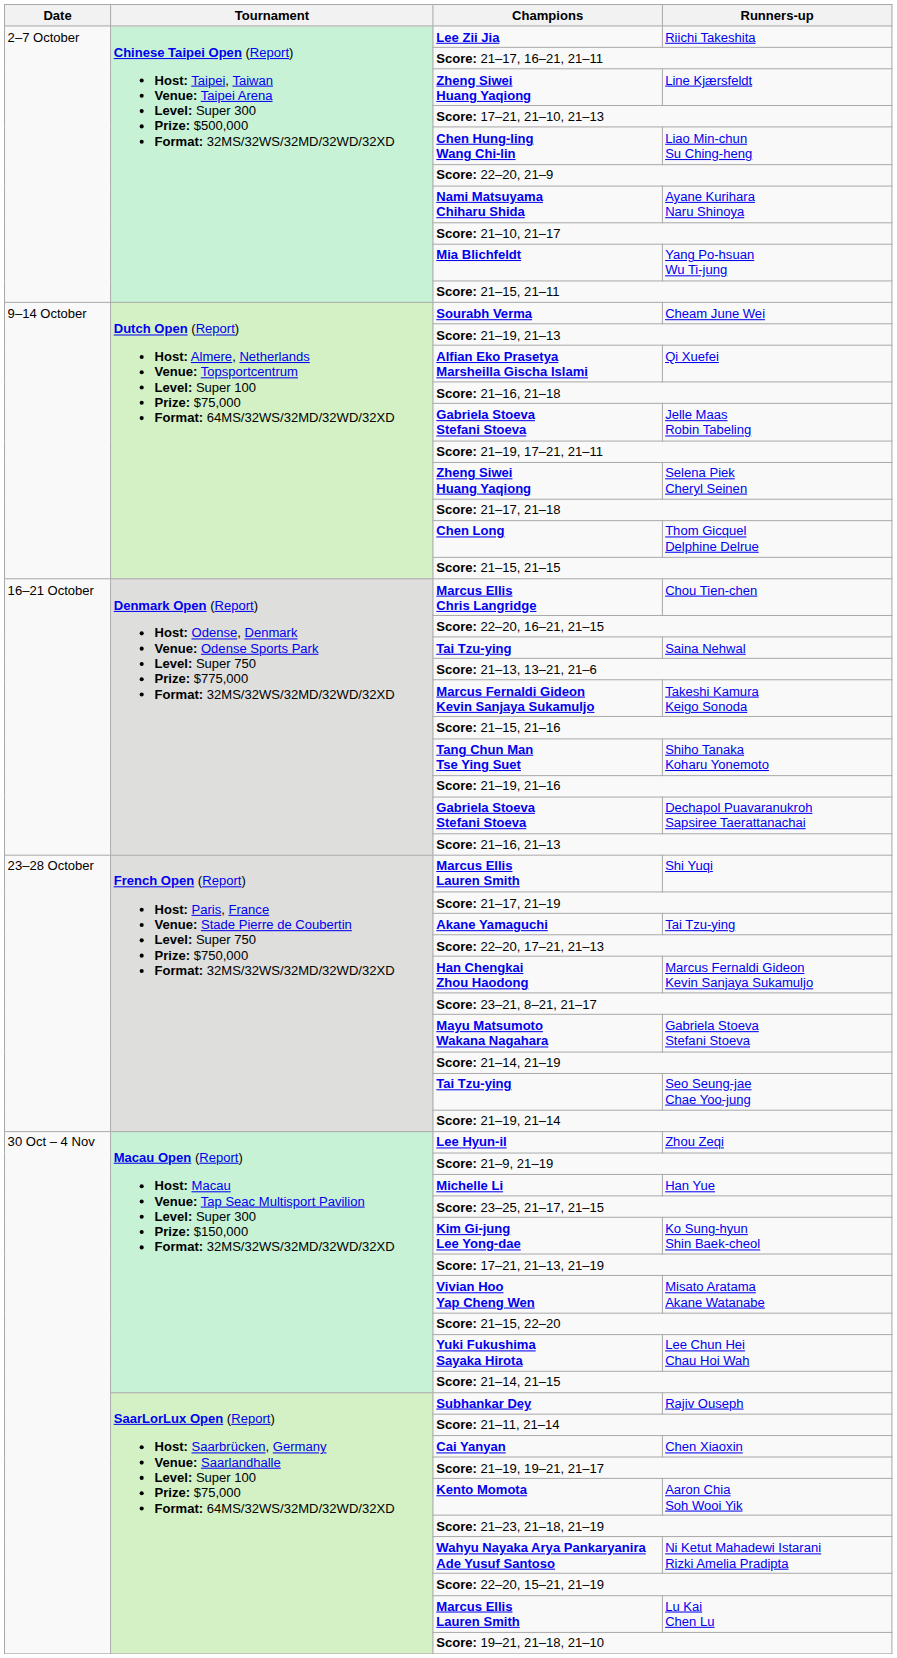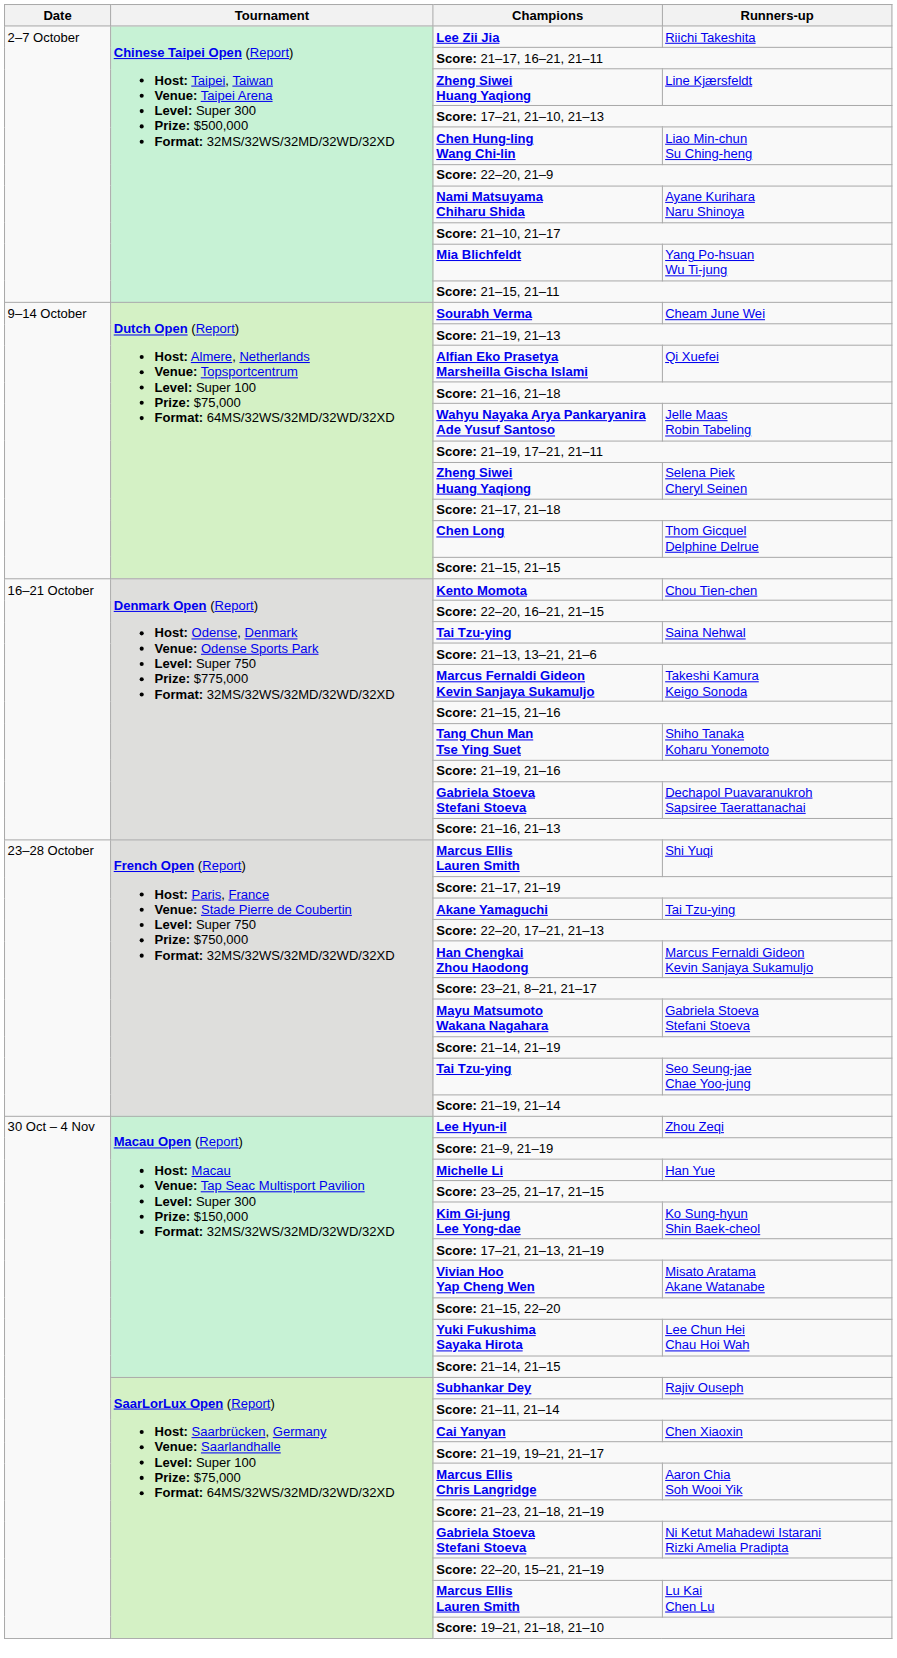 <table class=wikitable style=font-size:80%>
 <tr>
 <th width=110>Date</th>
 <th width=330>Tournament</th>
 <th width=250>Champions</th>
 <th width=250>Runners-up</th>
 </tr>
 <tr valign=top>
 <td rowspan=10>2–7 October</td>
 <td style="background:#C7F2D5;" rowspan="10"><br><strong><a href='#'>Chinese Taipei Open</a></strong> (<a href='#'>Report</a>)<ul><li><strong>Host:</strong> <a href='#'>Taipei</a>, <a href='#'>Taiwan</a></li><li><strong>Venue:</strong> <a href='#'>Taipei Arena</a></li><li><strong>Level:</strong> Super 300</li><li><strong>Prize:</strong> $500,000</li><li><strong>Format:</strong> 32MS/32WS/32MD/32WD/32XD</li></ul></td>
 <td><strong> <a href='#'>Lee Zii Jia</a></strong></td>
 <td> <a href='#'>Riichi Takeshita</a></td>
 </tr>
 <tr>
 <td colspan=2><strong>Score:</strong> 21–17, 16–21, 21–11</td>
 </tr>
 <tr valign=top>
 <td><strong> <a href='#'>Zheng Siwei</a><br> <a href='#'>Huang Yaqiong</a></strong></td>
 <td> <a href='#'>Line Kjærsfeldt</a></td>
 </tr>
 <tr>
 <td colspan=2><strong>Score:</strong> 17–21, 21–10, 21–13</td>
 </tr>
 <tr valign=top>
 <td><strong> <a href='#'>Chen Hung-ling</a><br> <a href='#'>Wang Chi-lin</a></strong></td>
 <td> <a href='#'>Liao Min-chun</a><br> <a href='#'>Su Ching-heng</a></td>
 </tr>
 <tr>
 <td colspan=2><strong>Score:</strong> 22–20, 21–9</td>
 </tr>
 <tr valign=top>
 <td><strong> <a href='#'>Nami Matsuyama</a><br> <a href='#'>Chiharu Shida</a></strong></td>
 <td> <a href='#'>Ayane Kurihara</a><br> <a href='#'>Naru Shinoya</a></td>
 </tr>
 <tr>
 <td colspan=2><strong>Score:</strong> 21–10, 21–17</td>
 </tr>
 <tr valign=top>
 <td><strong> <a href='#'>Mia Blichfeldt</a></strong></td>
 <td> <a href='#'>Yang Po-hsuan</a><br> <a href='#'>Wu Ti-jung</a></td>
 </tr>
 <tr>
 <td colspan=2><strong>Score:</strong> 21–15, 21–11</td>
 </tr>
 <tr valign=top>
 <td rowspan=10>9–14 October</td>
 <td style="background:#D4F1C5;" rowspan="10"><br><strong><a href='#'>Dutch Open</a></strong> (<a href='#'>Report</a>)<ul><li><strong>Host:</strong> <a href='#'>Almere</a>, <a href='#'>Netherlands</a></li><li><strong>Venue:</strong> <a href='#'>Topsportcentrum</a></li><li><strong>Level:</strong> Super 100</li><li><strong>Prize:</strong> $75,000</li><li><strong>Format:</strong> 64MS/32WS/32MD/32WD/32XD</li></ul></td>
 <td><strong> <a href='#'>Sourabh Verma</a></strong></td>
 <td> <a href='#'>Cheam June Wei</a></td>
 </tr>
 <tr>
 <td colspan=2><strong>Score:</strong> 21–19, 21–13</td>
 </tr>
 <tr valign=top>
 <td><strong> <a href='#'>Alfian Eko Prasetya</a><br> <a href='#'>Marsheilla Gischa Islami</a></strong></td>
 <td> <a href='#'>Qi Xuefei</a></td>
 </tr>
 <tr>
 <td colspan=2><strong>Score:</strong> 21–16, 21–18</td>
 </tr>
 <tr valign=top>
-<td><strong> <a href='#'>Gabriela Stoeva</a><br> <a href='#'>Stefani Stoeva</a></strong></td>
+<td><strong> <a href='#'>Wahyu Nayaka Arya Pankaryanira</a><br> <a href='#'>Ade Yusuf Santoso</a></strong></td>
 <td> <a href='#'>Jelle Maas</a><br> <a href='#'>Robin Tabeling</a></td>
 </tr>
 <tr>
 <td colspan=2><strong>Score:</strong> 21–19, 17–21, 21–11</td>
 </tr>
 <tr valign=top>
 <td><strong> <a href='#'>Zheng Siwei</a><br> <a href='#'>Huang Yaqiong</a></strong></td>
 <td> <a href='#'>Selena Piek</a><br> <a href='#'>Cheryl Seinen</a></td>
 </tr>
 <tr>
 <td colspan=2><strong>Score:</strong> 21–17, 21–18</td>
 </tr>
 <tr valign=top>
 <td><strong> <a href='#'>Chen Long</a></strong></td>
 <td> <a href='#'>Thom Gicquel</a><br> <a href='#'>Delphine Delrue</a></td>
 </tr>
 <tr>
 <td colspan=2><strong>Score:</strong> 21–15, 21–15</td>
 </tr>
 <tr valign=top>
 <td rowspan=10>16–21 October</td>
 <td style="background:#DEDEDC;" rowspan="10"><br><strong><a href='#'>Denmark Open</a></strong> (<a href='#'>Report</a>)<ul><li><strong>Host:</strong> <a href='#'>Odense</a>, <a href='#'>Denmark</a></li><li><strong>Venue:</strong> <a href='#'>Odense Sports Park</a></li><li><strong>Level:</strong> Super 750</li><li><strong>Prize:</strong> $775,000</li><li><strong>Format:</strong> 32MS/32WS/32MD/32WD/32XD</li></ul></td>
-<td><strong> <a href='#'>Marcus Ellis</a><br> <a href='#'>Chris Langridge</a></strong></td>
+<td><strong> <a href='#'>Kento Momota</a></strong></td>
 <td> <a href='#'>Chou Tien-chen</a></td>
 </tr>
 <tr>
 <td colspan=2><strong>Score:</strong> 22–20, 16–21, 21–15</td>
 </tr>
 <tr valign=top>
 <td><strong> <a href='#'>Tai Tzu-ying</a></strong></td>
 <td> <a href='#'>Saina Nehwal</a></td>
 </tr>
 <tr>
 <td colspan=2><strong>Score:</strong> 21–13, 13–21, 21–6</td>
 </tr>
 <tr valign=top>
 <td><strong> <a href='#'>Marcus Fernaldi Gideon</a><br> <a href='#'>Kevin Sanjaya Sukamuljo</a></strong></td>
 <td> <a href='#'>Takeshi Kamura</a><br> <a href='#'>Keigo Sonoda</a></td>
 </tr>
 <tr>
 <td colspan=2><strong>Score:</strong> 21–15, 21–16</td>
 </tr>
 <tr valign=top>
 <td><strong> <a href='#'>Tang Chun Man</a><br> <a href='#'>Tse Ying Suet</a></strong></td>
 <td> <a href='#'>Shiho Tanaka</a><br> <a href='#'>Koharu Yonemoto</a></td>
 </tr>
 <tr>
 <td colspan=2><strong>Score:</strong> 21–19, 21–16</td>
 </tr>
 <tr valign=top>
 <td><strong> <a href='#'>Gabriela Stoeva</a><br> <a href='#'>Stefani Stoeva</a></strong></td>
 <td> <a href='#'>Dechapol Puavaranukroh</a><br> <a href='#'>Sapsiree Taerattanachai</a></td>
 </tr>
 <tr>
 <td colspan=2><strong>Score:</strong> 21–16, 21–13</td>
 </tr>
 <tr valign=top>
 <td rowspan=10>23–28 October</td>
 <td style="background:#DEDEDC;" rowspan="10"><br><strong><a href='#'>French Open</a></strong> (<a href='#'>Report</a>)<ul><li><strong>Host:</strong> <a href='#'>Paris</a>, <a href='#'>France</a></li><li><strong>Venue:</strong> <a href='#'>Stade Pierre de Coubertin</a></li><li><strong>Level:</strong> Super 750</li><li><strong>Prize:</strong> $750,000</li><li><strong>Format:</strong> 32MS/32WS/32MD/32WD/32XD</li></ul></td>
 <td><strong> <a href='#'>Marcus Ellis</a><br> <a href='#'>Lauren Smith</a></strong></td>
 <td> <a href='#'>Shi Yuqi</a></td>
 </tr>
 <tr>
 <td colspan=2><strong>Score:</strong> 21–17, 21–19</td>
 </tr>
 <tr valign=top>
 <td><strong> <a href='#'>Akane Yamaguchi</a></strong></td>
 <td> <a href='#'>Tai Tzu-ying</a></td>
 </tr>
 <tr>
 <td colspan=2><strong>Score:</strong> 22–20, 17–21, 21–13</td>
 </tr>
 <tr valign=top>
 <td><strong> <a href='#'>Han Chengkai</a><br> <a href='#'>Zhou Haodong</a></strong></td>
 <td> <a href='#'>Marcus Fernaldi Gideon</a><br> <a href='#'>Kevin Sanjaya Sukamuljo</a></td>
 </tr>
 <tr>
 <td colspan=2><strong>Score:</strong> 23–21, 8–21, 21–17</td>
 </tr>
 <tr valign=top>
 <td><strong> <a href='#'>Mayu Matsumoto</a><br> <a href='#'>Wakana Nagahara</a></strong></td>
 <td> <a href='#'>Gabriela Stoeva</a><br> <a href='#'>Stefani Stoeva</a></td>
 </tr>
 <tr>
 <td colspan=2><strong>Score:</strong> 21–14, 21–19</td>
 </tr>
 <tr valign=top>
 <td><strong> <a href='#'>Tai Tzu-ying</a></strong></td>
 <td> <a href='#'>Seo Seung-jae</a><br> <a href='#'>Chae Yoo-jung</a></td>
 </tr>
 <tr>
 <td colspan=2><strong>Score:</strong> 21–19, 21–14</td>
 </tr>
 <tr valign=top>
 <td rowspan=20>30 Oct – 4 Nov</td>
 <td style="background:#C7F2D5;" rowspan="10"><br><strong><a href='#'>Macau Open</a></strong> (<a href='#'>Report</a>)<ul><li><strong>Host:</strong> <a href='#'>Macau</a></li><li><strong>Venue:</strong> <a href='#'>Tap Seac Multisport Pavilion</a></li><li><strong>Level:</strong> Super 300</li><li><strong>Prize:</strong> $150,000</li><li><strong>Format:</strong> 32MS/32WS/32MD/32WD/32XD</li></ul></td>
 <td><strong> <a href='#'>Lee Hyun-il</a></strong></td>
 <td> <a href='#'>Zhou Zeqi</a></td>
 </tr>
 <tr>
 <td colspan=2><strong>Score:</strong> 21–9, 21–19</td>
 </tr>
 <tr valign=top>
 <td><strong> <a href='#'>Michelle Li</a></strong></td>
 <td> <a href='#'>Han Yue</a></td>
 </tr>
 <tr>
 <td colspan=2><strong>Score:</strong> 23–25, 21–17, 21–15</td>
 </tr>
 <tr valign=top>
 <td><strong> <a href='#'>Kim Gi-jung</a><br> <a href='#'>Lee Yong-dae</a></strong></td>
 <td> <a href='#'>Ko Sung-hyun</a><br> <a href='#'>Shin Baek-cheol</a></td>
 </tr>
 <tr>
 <td colspan=2><strong>Score:</strong> 17–21, 21–13, 21–19</td>
 </tr>
 <tr valign=top>
 <td><strong> <a href='#'>Vivian Hoo</a><br> <a href='#'>Yap Cheng Wen</a></strong></td>
 <td> <a href='#'>Misato Aratama</a><br> <a href='#'>Akane Watanabe</a></td>
 </tr>
 <tr>
 <td colspan=2><strong>Score:</strong> 21–15, 22–20</td>
 </tr>
 <tr valign=top>
 <td><strong> <a href='#'>Yuki Fukushima</a><br> <a href='#'>Sayaka Hirota</a></strong></td>
 <td> <a href='#'>Lee Chun Hei</a><br> <a href='#'>Chau Hoi Wah</a></td>
 </tr>
 <tr>
 <td colspan=2><strong>Score:</strong> 21–14, 21–15</td>
 </tr>
 <tr valign=top>
 <td style="background:#D4F1C5;" rowspan="10"><br><strong><a href='#'>SaarLorLux Open</a></strong> (<a href='#'>Report</a>)<ul><li><strong>Host:</strong> <a href='#'>Saarbrücken</a>, <a href='#'>Germany</a></li><li><strong>Venue:</strong> <a href='#'>Saarlandhalle</a></li><li><strong>Level:</strong> Super 100</li><li><strong>Prize:</strong> $75,000</li><li><strong>Format:</strong> 64MS/32WS/32MD/32WD/32XD</li></ul></td>
 <td><strong> <a href='#'>Subhankar Dey</a></strong></td>
 <td> <a href='#'>Rajiv Ouseph</a></td>
 </tr>
 <tr>
 <td colspan=2><strong>Score:</strong> 21–11, 21–14</td>
 </tr>
 <tr valign=top>
 <td><strong> <a href='#'>Cai Yanyan</a></strong></td>
 <td> <a href='#'>Chen Xiaoxin</a></td>
 </tr>
 <tr>
 <td colspan=2><strong>Score:</strong> 21–19, 19–21, 21–17</td>
 </tr>
 <tr valign=top>
-<td><strong> <a href='#'>Kento Momota</a></strong></td>
+<td><strong> <a href='#'>Marcus Ellis</a><br> <a href='#'>Chris Langridge</a></strong></td>
 <td> <a href='#'>Aaron Chia</a><br> <a href='#'>Soh Wooi Yik</a></td>
 </tr>
 <tr>
 <td colspan=2><strong>Score:</strong> 21–23, 21–18, 21–19</td>
 </tr>
 <tr valign=top>
-<td><strong> <a href='#'>Wahyu Nayaka Arya Pankaryanira</a><br> <a href='#'>Ade Yusuf Santoso</a></strong></td>
+<td><strong> <a href='#'>Gabriela Stoeva</a><br> <a href='#'>Stefani Stoeva</a></strong></td>
 <td> <a href='#'>Ni Ketut Mahadewi Istarani</a><br> <a href='#'>Rizki Amelia Pradipta</a></td>
 </tr>
 <tr>
 <td colspan=2><strong>Score:</strong> 22–20, 15–21, 21–19</td>
 </tr>
 <tr valign=top>
 <td><strong> <a href='#'>Marcus Ellis</a><br> <a href='#'>Lauren Smith</a></strong></td>
 <td> <a href='#'>Lu Kai</a><br> <a href='#'>Chen Lu</a></td>
 </tr>
 <tr>
 <td colspan=2><strong>Score:</strong> 19–21, 21–18, 21–10</td>
 </tr>
 </table>
